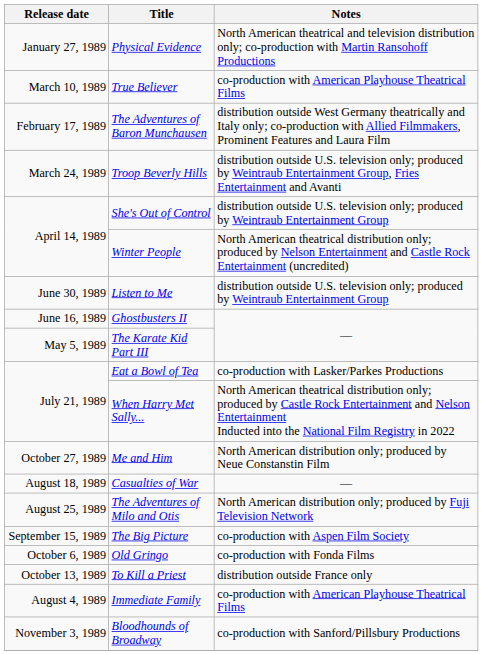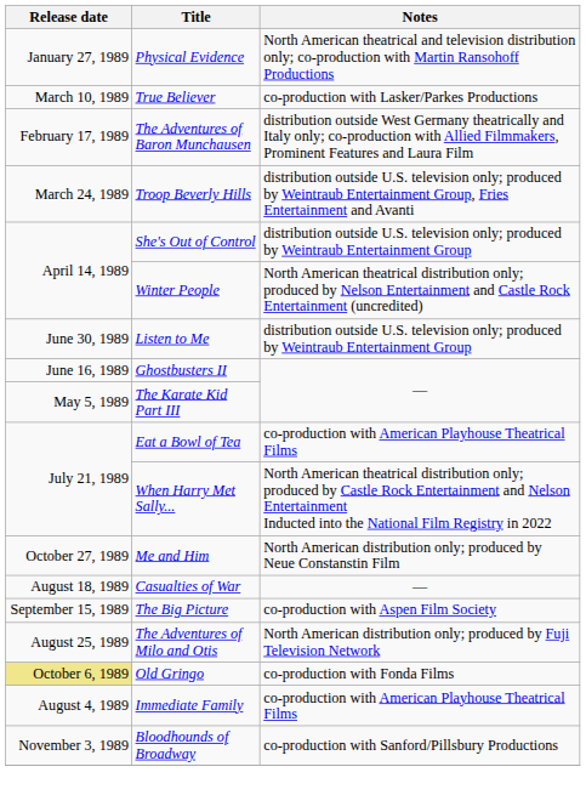 <table class="wikitable sortable" style="width:100%;">
 <tr>
 <th scope="col" style="width:130px;">Release date</th>
 <th>Title</th>
 <th>Notes</th>
 </tr>
 <tr>
 <td style="text-align:right;">January 27, 1989</td>
 <td><em><a href='#'>Physical Evidence</a></em></td>
 <td>North American theatrical and television distribution only; co-production with <a href='#'>Martin Ransohoff Productions</a></td>
 </tr>
 <tr>
 <td style="text-align:right;">March 10, 1989</td>
 <td><em><a href='#'>True Believer</a></em></td>
-<td>co-production with <a href='#'>American Playhouse Theatrical Films</a></td>
+<td>co-production with Lasker/Parkes Productions</td>
 </tr>
 <tr>
 <td style="text-align:right;">February 17, 1989</td>
 <td><em><a href='#'>The Adventures of Baron Munchausen</a></em></td>
 <td>distribution outside West Germany theatrically and Italy only; co-production with <a href='#'>Allied Filmmakers</a>, Prominent Features and Laura Film</td>
 </tr>
 <tr>
 <td style="text-align:right;">March 24, 1989</td>
 <td><em><a href='#'>Troop Beverly Hills</a></em></td>
 <td>distribution outside U.S. television only; produced by <a href='#'>Weintraub Entertainment Group</a>, <a href='#'>Fries Entertainment</a> and Avanti</td>
 </tr>
 <tr>
 <td style="text-align:right;" rowspan="2">April 14, 1989</td>
 <td><em><a href='#'>She's Out of Control</a></em></td>
 <td>distribution outside U.S. television only; produced by <a href='#'>Weintraub Entertainment Group</a></td>
 </tr>
 <tr>
 <td><em><a href='#'>Winter People</a></em></td>
 <td>North American theatrical distribution only; produced by <a href='#'>Nelson Entertainment</a> and <a href='#'>Castle Rock Entertainment</a> (uncredited)</td>
 </tr>
 <tr>
 <td style="text-align:right;">June 30, 1989</td>
 <td><em><a href='#'>Listen to Me</a></em></td>
 <td>distribution outside U.S. television only; produced by <a href='#'>Weintraub Entertainment Group</a></td>
 </tr>
 <tr>
 <td style="text-align:right;">June 16, 1989</td>
 <td><em><a href='#'>Ghostbusters II</a></em></td>
 <td rowspan="2" align="center">—</td>
 </tr>
 <tr>
 <td style="text-align:right;">May 5, 1989</td>
 <td><em><a href='#'>The Karate Kid Part III</a></em></td>
 </tr>
 <tr>
 <td style="text-align:right;"rowspan="2">July 21, 1989</td>
 <td><em><a href='#'>Eat a Bowl of Tea</a></em></td>
-<td>co-production with Lasker/Parkes Productions</td>
+<td>co-production with <a href='#'>American Playhouse Theatrical Films</a></td>
 </tr>
 <tr>
 <td><em><a href='#'>When Harry Met Sally...</a></em></td>
 <td>North American theatrical distribution only; produced by <a href='#'>Castle Rock Entertainment</a> and <a href='#'>Nelson Entertainment</a><br>Inducted into the <a href='#'>National Film Registry</a> in 2022</td>
 </tr>
 <tr>
 <td style="text-align:right;">October 27, 1989</td>
 <td><em><a href='#'>Me and Him</a></em></td>
 <td>North American distribution only; produced by Neue Constanstin Film</td>
 </tr>
 <tr>
 <td style="text-align:right;">August 18, 1989</td>
 <td><em><a href='#'>Casualties of War</a></em></td>
 <td align="center">—</td>
 </tr>
 <tr>
+<td style="text-align:right;">September 15, 1989</td>
+<td><em><a href='#'>The Big Picture</a></em></td>
+<td>co-production with <a href='#'>Aspen Film Society</a></td>
+</tr>
+<tr>
 <td style="text-align:right;">August 25, 1989</td>
 <td><em><a href='#'>The Adventures of Milo and Otis</a></em></td>
 <td>North American distribution only; produced by <a href='#'>Fuji Television Network</a></td>
 </tr>
 <tr>
-<td style="text-align:right;">September 15, 1989</td>
-<td><em><a href='#'>The Big Picture</a></em></td>
-<td>co-production with <a href='#'>Aspen Film Society</a></td>
-</tr>
-<tr>
-<td style="text-align:right;">October 6, 1989</td>
+<td style="background: khaki; text-align:right;">October 6, 1989</td>
 <td><em><a href='#'>Old Gringo</a></em></td>
 <td>co-production with Fonda Films</td>
-</tr>
-<tr>
-<td style="text-align:right;">October 13, 1989</td>
-<td><em><a href='#'>To Kill a Priest</a></em></td>
-<td>distribution outside France only</td>
 </tr>
 <tr>
 <td style="text-align:right;">August 4, 1989</td>
 <td><em><a href='#'>Immediate Family</a></em></td>
 <td>co-production with <a href='#'>American Playhouse Theatrical Films</a></td>
 </tr>
 <tr>
 <td style="text-align:right;">November 3, 1989</td>
 <td><em><a href='#'>Bloodhounds of Broadway</a></em></td>
 <td>co-production with Sanford/Pillsbury Productions</td>
 </tr>
 <tr>
 </tr>
 </table>
